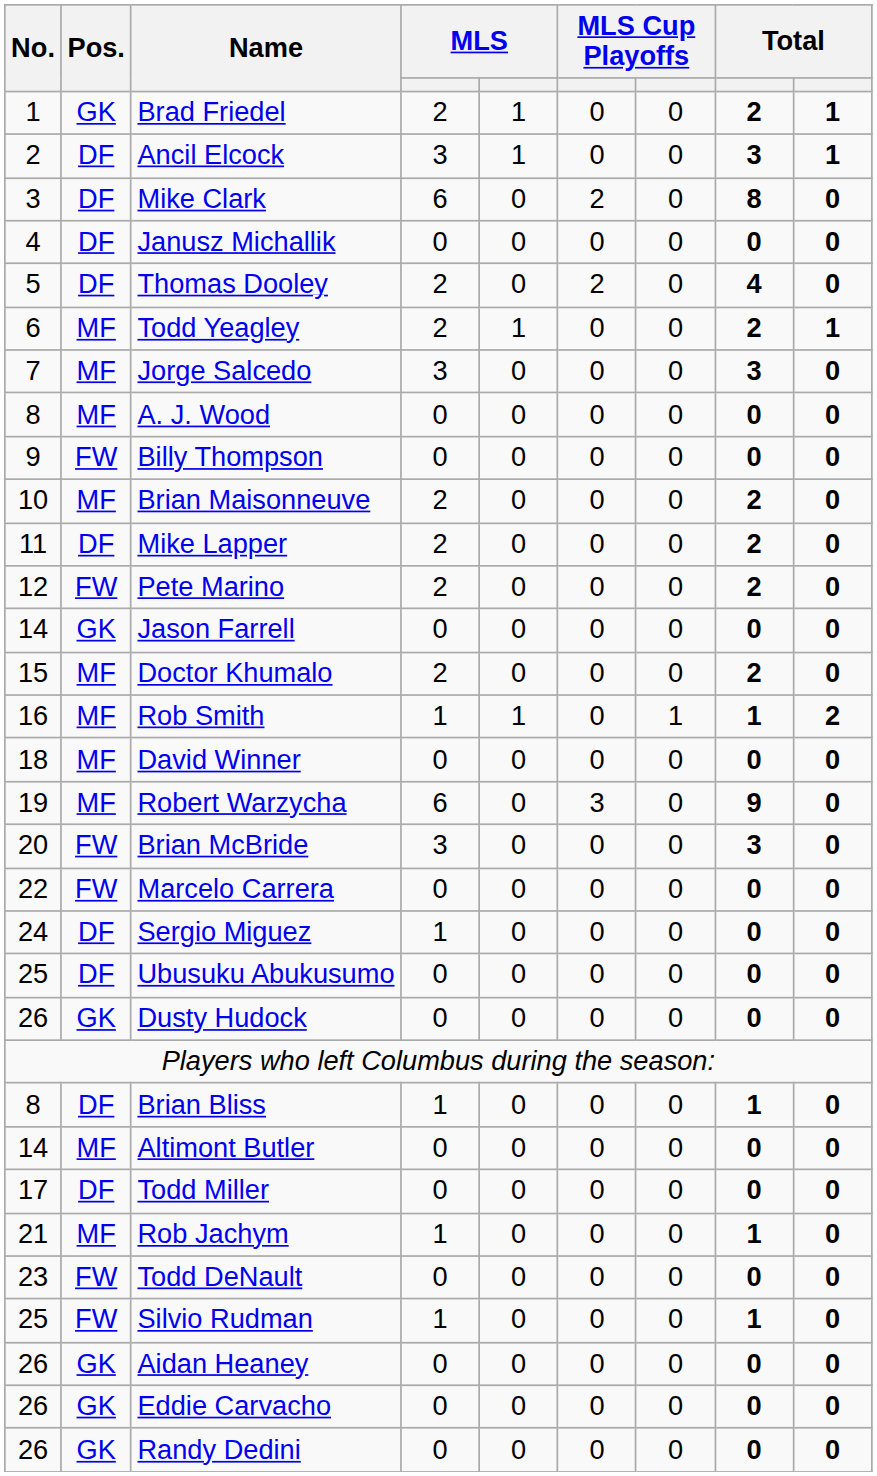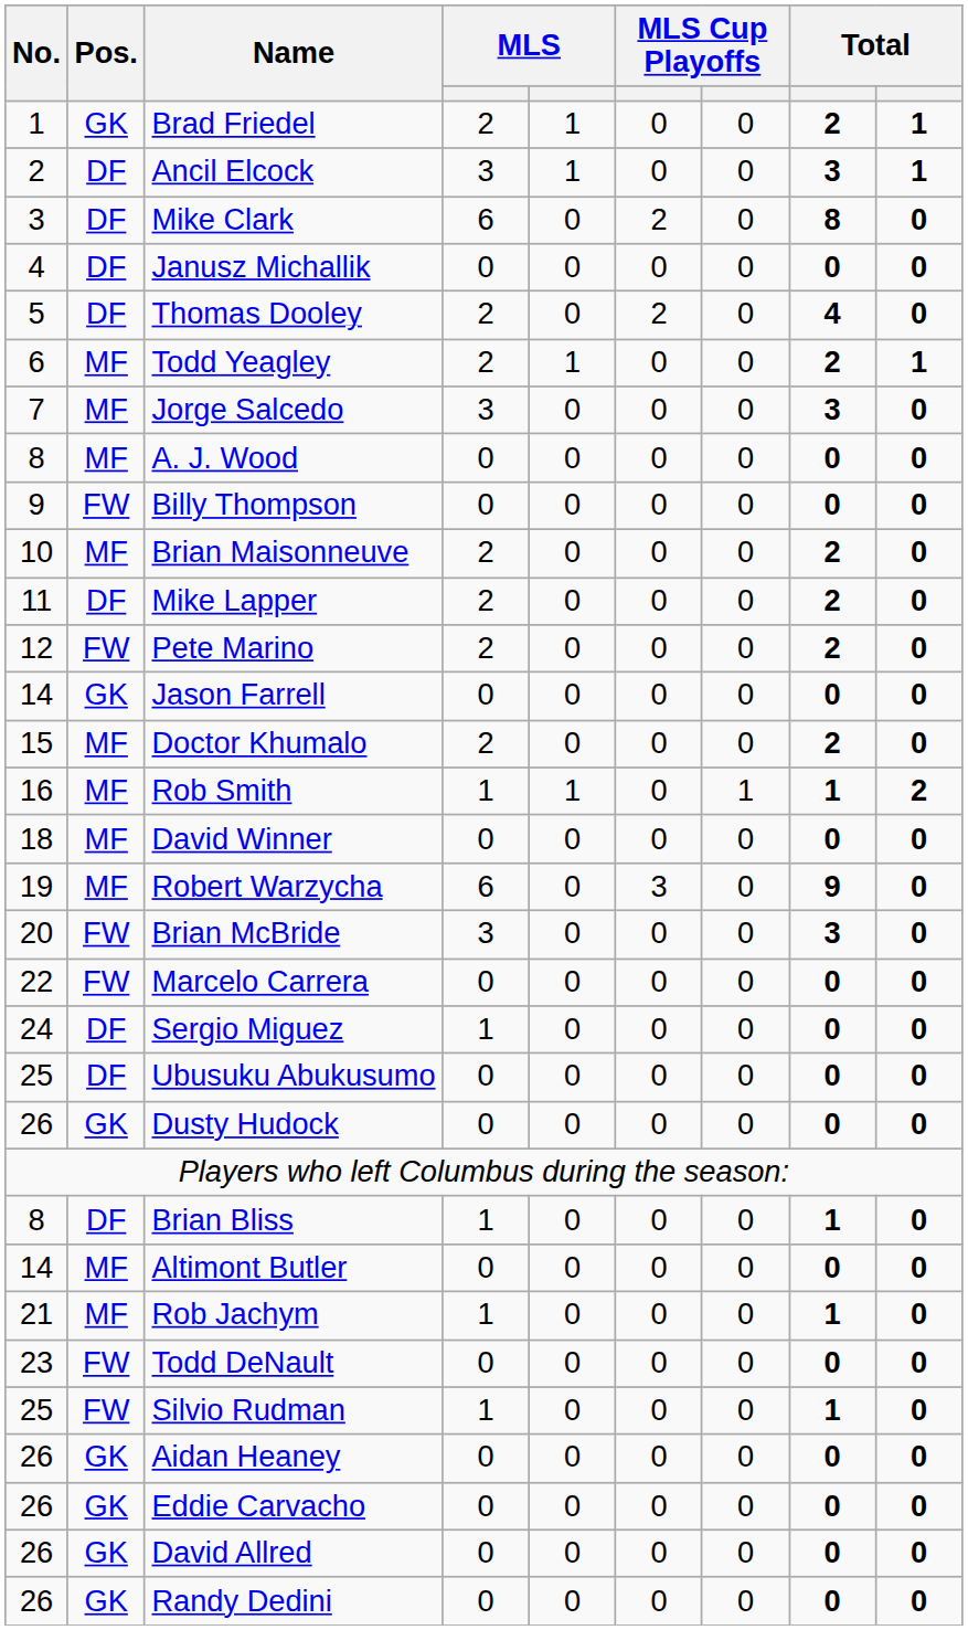 <table class="wikitable sortable" style="text-align: center;">
 <tr>
 <th rowspan=2>No.</th>
 <th rowspan=2>Pos.</th>
 <th rowspan=2>Name</th>
 <th colspan=2 style="width:85px;"><a href='#'>MLS</a></th>
 <th colspan=2 style="width:85px;"><a href='#'>MLS Cup Playoffs</a></th>
 <th colspan=2 style="width:85px;"><strong>Total</strong></th>
 </tr>
 <tr>
 <th></th>
 <th></th>
 <th></th>
 <th></th>
 <th></th>
 <th></th>
 </tr>
 <tr>
 <td>1</td>
 <td><a href='#'>GK</a></td>
 <td align=left> <a href='#'>Brad Friedel</a></td>
 <td>2</td>
 <td>1</td>
 <td>0</td>
 <td>0</td>
 <td><strong>2</strong></td>
 <td><strong>1</strong></td>
 </tr>
 <tr>
 <td>2</td>
 <td><a href='#'>DF</a></td>
 <td align=left> <a href='#'>Ancil Elcock</a></td>
 <td>3</td>
 <td>1</td>
 <td>0</td>
 <td>0</td>
 <td><strong>3</strong></td>
 <td><strong>1</strong></td>
 </tr>
 <tr>
 <td>3</td>
 <td><a href='#'>DF</a></td>
 <td align=left> <a href='#'>Mike Clark</a></td>
 <td>6</td>
 <td>0</td>
 <td>2</td>
 <td>0</td>
 <td><strong>8</strong></td>
 <td><strong>0</strong></td>
 </tr>
 <tr>
 <td>4</td>
 <td><a href='#'>DF</a></td>
 <td align=left> <a href='#'>Janusz Michallik</a></td>
 <td>0</td>
 <td>0</td>
 <td>0</td>
 <td>0</td>
 <td><strong>0</strong></td>
 <td><strong>0</strong></td>
 </tr>
 <tr>
 <td>5</td>
 <td><a href='#'>DF</a></td>
 <td align=left> <a href='#'>Thomas Dooley</a></td>
 <td>2</td>
 <td>0</td>
 <td>2</td>
 <td>0</td>
 <td><strong>4</strong></td>
 <td><strong>0</strong></td>
 </tr>
 <tr>
 <td>6</td>
 <td><a href='#'>MF</a></td>
 <td align=left> <a href='#'>Todd Yeagley</a></td>
 <td>2</td>
 <td>1</td>
 <td>0</td>
 <td>0</td>
 <td><strong>2</strong></td>
 <td><strong>1</strong></td>
 </tr>
 <tr>
 <td>7</td>
 <td><a href='#'>MF</a></td>
 <td align=left> <a href='#'>Jorge Salcedo</a></td>
 <td>3</td>
 <td>0</td>
 <td>0</td>
 <td>0</td>
 <td><strong>3</strong></td>
 <td><strong>0</strong></td>
 </tr>
 <tr>
 <td>8</td>
 <td><a href='#'>MF</a></td>
 <td align=left> <a href='#'>A. J. Wood</a></td>
 <td>0</td>
 <td>0</td>
 <td>0</td>
 <td>0</td>
 <td><strong>0</strong></td>
 <td><strong>0</strong></td>
 </tr>
 <tr>
 <td>9</td>
 <td><a href='#'>FW</a></td>
 <td align=left> <a href='#'>Billy Thompson</a></td>
 <td>0</td>
 <td>0</td>
 <td>0</td>
 <td>0</td>
 <td><strong>0</strong></td>
 <td><strong>0</strong></td>
 </tr>
 <tr>
 <td>10</td>
 <td><a href='#'>MF</a></td>
 <td align=left> <a href='#'>Brian Maisonneuve</a></td>
 <td>2</td>
 <td>0</td>
 <td>0</td>
 <td>0</td>
 <td><strong>2</strong></td>
 <td><strong>0</strong></td>
 </tr>
 <tr>
 <td>11</td>
 <td><a href='#'>DF</a></td>
 <td align=left> <a href='#'>Mike Lapper</a></td>
 <td>2</td>
 <td>0</td>
 <td>0</td>
 <td>0</td>
 <td><strong>2</strong></td>
 <td><strong>0</strong></td>
 </tr>
 <tr>
 <td>12</td>
 <td><a href='#'>FW</a></td>
 <td align=left> <a href='#'>Pete Marino</a></td>
 <td>2</td>
 <td>0</td>
 <td>0</td>
 <td>0</td>
 <td><strong>2</strong></td>
 <td><strong>0</strong></td>
 </tr>
 <tr>
 <td>14</td>
 <td><a href='#'>GK</a></td>
 <td align=left> <a href='#'>Jason Farrell</a></td>
 <td>0</td>
 <td>0</td>
 <td>0</td>
 <td>0</td>
 <td><strong>0</strong></td>
 <td><strong>0</strong></td>
 </tr>
 <tr>
 <td>15</td>
 <td><a href='#'>MF</a></td>
 <td align=left> <a href='#'>Doctor Khumalo</a></td>
 <td>2</td>
 <td>0</td>
 <td>0</td>
 <td>0</td>
 <td><strong>2</strong></td>
 <td><strong>0</strong></td>
 </tr>
 <tr>
 <td>16</td>
 <td><a href='#'>MF</a></td>
 <td align=left> <a href='#'>Rob Smith</a></td>
 <td>1</td>
 <td>1</td>
 <td>0</td>
 <td>1</td>
 <td><strong>1</strong></td>
 <td><strong>2</strong></td>
 </tr>
 <tr>
 <td>18</td>
 <td><a href='#'>MF</a></td>
 <td align=left> <a href='#'>David Winner</a></td>
 <td>0</td>
 <td>0</td>
 <td>0</td>
 <td>0</td>
 <td><strong>0</strong></td>
 <td><strong>0</strong></td>
 </tr>
 <tr>
 <td>19</td>
 <td><a href='#'>MF</a></td>
 <td align=left> <a href='#'>Robert Warzycha</a></td>
 <td>6</td>
 <td>0</td>
 <td>3</td>
 <td>0</td>
 <td><strong>9</strong></td>
 <td><strong>0</strong></td>
 </tr>
 <tr>
 <td>20</td>
 <td><a href='#'>FW</a></td>
 <td align=left> <a href='#'>Brian McBride</a></td>
 <td>3</td>
 <td>0</td>
 <td>0</td>
 <td>0</td>
 <td><strong>3</strong></td>
 <td><strong>0</strong></td>
 </tr>
 <tr>
 <td>22</td>
 <td><a href='#'>FW</a></td>
 <td align=left> <a href='#'>Marcelo Carrera</a></td>
 <td>0</td>
 <td>0</td>
 <td>0</td>
 <td>0</td>
 <td><strong>0</strong></td>
 <td><strong>0</strong></td>
 </tr>
 <tr>
 <td>24</td>
 <td><a href='#'>DF</a></td>
 <td align=left> <a href='#'>Sergio Miguez</a></td>
 <td>1</td>
 <td>0</td>
 <td>0</td>
 <td>0</td>
 <td><strong>0</strong></td>
 <td><strong>0</strong></td>
 </tr>
 <tr>
 <td>25</td>
 <td><a href='#'>DF</a></td>
 <td align=left> <a href='#'>Ubusuku Abukusumo</a></td>
 <td>0</td>
 <td>0</td>
 <td>0</td>
 <td>0</td>
 <td><strong>0</strong></td>
 <td><strong>0</strong></td>
 </tr>
 <tr>
 <td>26</td>
 <td><a href='#'>GK</a></td>
 <td align=left> <a href='#'>Dusty Hudock</a></td>
 <td>0</td>
 <td>0</td>
 <td>0</td>
 <td>0</td>
 <td><strong>0</strong></td>
 <td><strong>0</strong></td>
 </tr>
 <tr>
 <td colspan=9 align=center><em>Players who left Columbus during the season:</em></td>
 </tr>
 <tr>
 <td>8</td>
 <td><a href='#'>DF</a></td>
 <td align=left> <a href='#'>Brian Bliss</a></td>
 <td>1</td>
 <td>0</td>
 <td>0</td>
 <td>0</td>
 <td><strong>1</strong></td>
 <td><strong>0</strong></td>
 </tr>
 <tr>
 <td>14</td>
 <td><a href='#'>MF</a></td>
 <td align=left> <a href='#'>Altimont Butler</a></td>
 <td>0</td>
 <td>0</td>
 <td>0</td>
 <td>0</td>
 <td><strong>0</strong></td>
 <td><strong>0</strong></td>
 </tr>
 <tr>
-<td>17</td>
-<td><a href='#'>DF</a></td>
-<td align=left> <a href='#'>Todd Miller</a></td>
-<td>0</td>
-<td>0</td>
-<td>0</td>
-<td>0</td>
-<td><strong>0</strong></td>
-<td><strong>0</strong></td>
-</tr>
-<tr>
 <td>21</td>
 <td><a href='#'>MF</a></td>
 <td align=left> <a href='#'>Rob Jachym</a></td>
 <td>1</td>
 <td>0</td>
 <td>0</td>
 <td>0</td>
 <td><strong>1</strong></td>
 <td><strong>0</strong></td>
 </tr>
 <tr>
 <td>23</td>
 <td><a href='#'>FW</a></td>
 <td align=left> <a href='#'>Todd DeNault</a></td>
 <td>0</td>
 <td>0</td>
 <td>0</td>
 <td>0</td>
 <td><strong>0</strong></td>
 <td><strong>0</strong></td>
 </tr>
 <tr>
 <td>25</td>
 <td><a href='#'>FW</a></td>
 <td align=left> <a href='#'>Silvio Rudman</a></td>
 <td>1</td>
 <td>0</td>
 <td>0</td>
 <td>0</td>
 <td><strong>1</strong></td>
 <td><strong>0</strong></td>
 </tr>
 <tr>
 <td>26</td>
 <td><a href='#'>GK</a></td>
 <td align=left> <a href='#'>Aidan Heaney</a></td>
 <td>0</td>
 <td>0</td>
 <td>0</td>
 <td>0</td>
 <td><strong>0</strong></td>
 <td><strong>0</strong></td>
 </tr>
 <tr>
 <td>26</td>
 <td><a href='#'>GK</a></td>
 <td align=left> <a href='#'>Eddie Carvacho</a></td>
 <td>0</td>
 <td>0</td>
 <td>0</td>
 <td>0</td>
 <td><strong>0</strong></td>
 <td><strong>0</strong></td>
 </tr>
 <tr>
 <td>26</td>
 <td><a href='#'>GK</a></td>
+<td align=left> <a href='#'>David Allred</a></td>
+<td>0</td>
+<td>0</td>
+<td>0</td>
+<td>0</td>
+<td><strong>0</strong></td>
+<td><strong>0</strong></td>
+</tr>
+<tr>
+<td>26</td>
+<td><a href='#'>GK</a></td>
 <td align=left> <a href='#'>Randy Dedini</a></td>
 <td>0</td>
 <td>0</td>
 <td>0</td>
 <td>0</td>
 <td><strong>0</strong></td>
 <td><strong>0</strong></td>
 </tr>
 </table>
